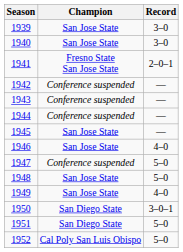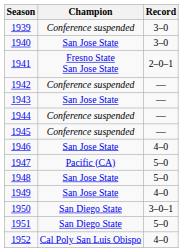 <table class="wikitable" style="text-align:center">
 <tr>
 <th>Season</th>
 <th>Champion</th>
 <th>Record</th>
 </tr>
 <tr>
 <td><a href='#'>1939</a></td>
-<td><a href='#'>San Jose State</a></td>
+<td><em>Conference suspended</em></td>
 <td>3–0</td>
 </tr>
 <tr>
 <td><a href='#'>1940</a></td>
 <td><a href='#'>San Jose State</a></td>
 <td>3–0</td>
 </tr>
 <tr>
 <td><a href='#'>1941</a></td>
 <td><a href='#'>Fresno State</a><br><a href='#'>San Jose State</a></td>
 <td>2–0–1</td>
 </tr>
 <tr>
 <td><a href='#'>1942</a></td>
 <td><em>Conference suspended</em></td>
 <td>—</td>
 </tr>
 <tr>
 <td><a href='#'>1943</a></td>
-<td><em>Conference suspended</em></td>
+<td><a href='#'>San Jose State</a></td>
 <td>—</td>
 </tr>
 <tr>
 <td><a href='#'>1944</a></td>
 <td><em>Conference suspended</em></td>
 <td>—</td>
 </tr>
 <tr>
 <td><a href='#'>1945</a></td>
-<td><a href='#'>San Jose State</a></td>
+<td><em>Conference suspended</em></td>
 <td>—</td>
 </tr>
 <tr>
 <td><a href='#'>1946</a></td>
 <td><a href='#'>San Jose State</a></td>
 <td>4–0</td>
 </tr>
 <tr>
 <td><a href='#'>1947</a></td>
-<td><em>Conference suspended</em></td>
+<td><a href='#'>Pacific (CA)</a></td>
 <td>5–0</td>
 </tr>
 <tr>
 <td><a href='#'>1948</a></td>
 <td><a href='#'>San Jose State</a></td>
 <td>5–0</td>
 </tr>
 <tr>
 <td><a href='#'>1949</a></td>
 <td><a href='#'>San Jose State</a></td>
 <td>4–0</td>
 </tr>
 <tr>
 <td><a href='#'>1950</a></td>
 <td><a href='#'>San Diego State</a></td>
 <td>3–0–1</td>
 </tr>
 <tr>
 <td><a href='#'>1951</a></td>
 <td><a href='#'>San Diego State</a></td>
 <td>5–0</td>
 </tr>
 <tr>
 <td><a href='#'>1952</a></td>
 <td><a href='#'>Cal Poly San Luis Obispo</a></td>
-<td>5–0</td>
+<td>4–0</td>
 </tr>
 </table>
